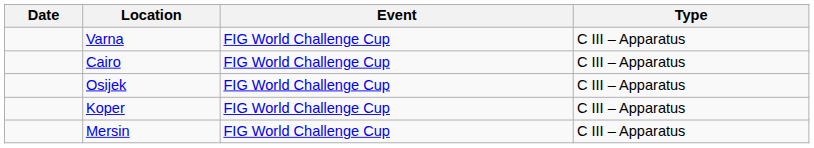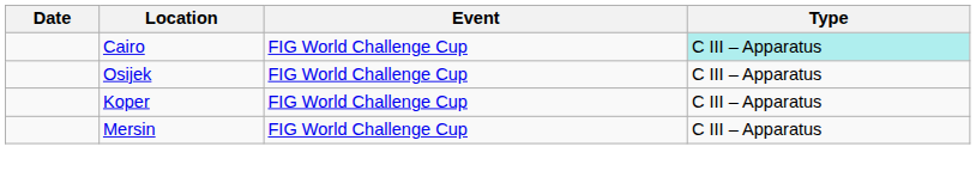 <table style="width:70%;" class="wikitable sortable">
 <tr>
 <th style="text-align:center;">Date</th>
 <th style="text-align:center;">Location</th>
 <th style="text-align:center;">Event</th>
 <th style="text-align:center;">Type</th>
 </tr>
 <tr>
 <td></td>
-<td> <a href='#'>Varna</a></td>
-<td><a href='#'>FIG World Challenge Cup</a></td>
-<td>C III – Apparatus</td>
-</tr>
-<tr>
-<td></td>
 <td> <a href='#'>Cairo</a></td>
 <td><a href='#'>FIG World Challenge Cup</a></td>
-<td>C III – Apparatus</td>
+<td style="background: paleturquoise;">C III – Apparatus</td>
 </tr>
 <tr>
 <td></td>
 <td> <a href='#'>Osijek</a></td>
 <td><a href='#'>FIG World Challenge Cup</a></td>
 <td>C III – Apparatus</td>
 </tr>
 <tr>
 <td></td>
 <td> <a href='#'>Koper</a></td>
 <td><a href='#'>FIG World Challenge Cup</a></td>
 <td>C III – Apparatus</td>
 </tr>
 <tr>
 <td></td>
 <td> <a href='#'>Mersin</a></td>
 <td><a href='#'>FIG World Challenge Cup</a></td>
 <td>C III – Apparatus</td>
 </tr>
 </table>
